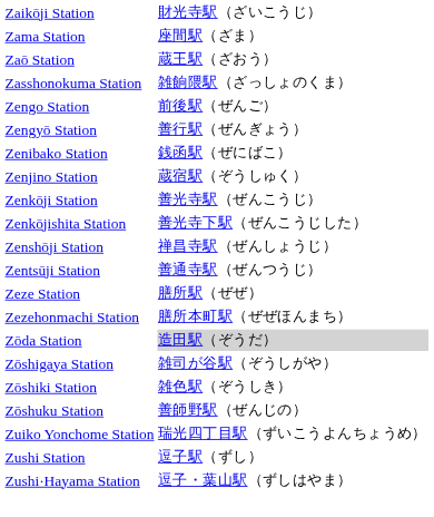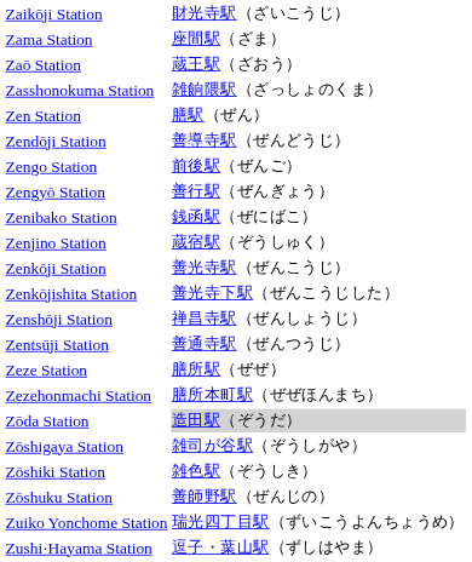 <table>
 <tr>
 <td><a href='#'>Zaikōji Station</a></td>
 <td><a href='#'>財光寺駅</a>（ざいこうじ）</td>
 </tr>
 <tr>
 <td><a href='#'>Zama Station</a></td>
 <td><a href='#'>座間駅</a>（ざま）</td>
 </tr>
 <tr>
 <td><a href='#'>Zaō Station</a></td>
 <td><a href='#'>蔵王駅</a>（ざおう）</td>
 </tr>
 <tr>
 <td><a href='#'>Zasshonokuma Station</a></td>
 <td><a href='#'>雑餉隈駅</a>（ざっしょのくま）</td>
+</tr>
+<tr>
+<td><a href='#'>Zen Station</a></td>
+<td><a href='#'>膳駅</a>（ぜん）</td>
+</tr>
+<tr>
+<td><a href='#'>Zendōji Station</a></td>
+<td><a href='#'>善導寺駅</a>（ぜんどうじ）</td>
 </tr>
 <tr>
 <td><a href='#'>Zengo Station</a></td>
 <td><a href='#'>前後駅</a>（ぜんご）</td>
 </tr>
 <tr>
 <td><a href='#'>Zengyō Station</a></td>
 <td><a href='#'>善行駅</a>（ぜんぎょう）</td>
 </tr>
 <tr>
 <td><a href='#'>Zenibako Station</a></td>
 <td><a href='#'>銭函駅</a>（ぜにばこ）</td>
 </tr>
 <tr>
 <td><a href='#'>Zenjino Station</a></td>
 <td><a href='#'>蔵宿駅</a>（ぞうしゅく）</td>
 </tr>
 <tr>
 <td><a href='#'>Zenkōji Station</a></td>
 <td><a href='#'>善光寺駅</a>（ぜんこうじ）</td>
 </tr>
 <tr>
 <td><a href='#'>Zenkōjishita Station</a></td>
 <td><a href='#'>善光寺下駅</a>（ぜんこうじした）</td>
 </tr>
 <tr>
 <td><a href='#'>Zenshōji Station</a></td>
 <td><a href='#'>禅昌寺駅</a>（ぜんしょうじ）</td>
 </tr>
 <tr>
 <td><a href='#'>Zentsūji Station</a></td>
 <td><a href='#'>善通寺駅</a>（ぜんつうじ）</td>
 </tr>
 <tr>
 <td><a href='#'>Zeze Station</a></td>
 <td><a href='#'>膳所駅</a>（ぜぜ）</td>
 </tr>
 <tr>
 <td><a href='#'>Zezehonmachi Station</a></td>
 <td><a href='#'>膳所本町駅</a>（ぜぜほんまち）</td>
 </tr>
 <tr>
 <td><a href='#'>Zōda Station</a></td>
 <td style="background: lightgrey;"><a href='#'>造田駅</a>（ぞうだ）</td>
 </tr>
 <tr>
 <td><a href='#'>Zōshigaya Station</a></td>
 <td><a href='#'>雑司が谷駅</a>（ぞうしがや）</td>
 </tr>
 <tr>
 <td><a href='#'>Zōshiki Station</a></td>
 <td><a href='#'>雑色駅</a>（ぞうしき）</td>
 </tr>
 <tr>
 <td><a href='#'>Zōshuku Station</a></td>
 <td><a href='#'>善師野駅</a>（ぜんじの）</td>
 </tr>
 <tr>
 <td><a href='#'>Zuiko Yonchome Station</a></td>
 <td><a href='#'>瑞光四丁目駅</a>（ずいこうよんちょうめ）</td>
 </tr>
 <tr>
-<td><a href='#'>Zushi Station</a></td>
-<td><a href='#'>逗子駅</a>（ずし）</td>
-</tr>
-<tr>
 <td><a href='#'>Zushi·Hayama Station</a></td>
 <td><a href='#'>逗子・葉山駅</a>（ずしはやま）</td>
 </tr>
 </table>
